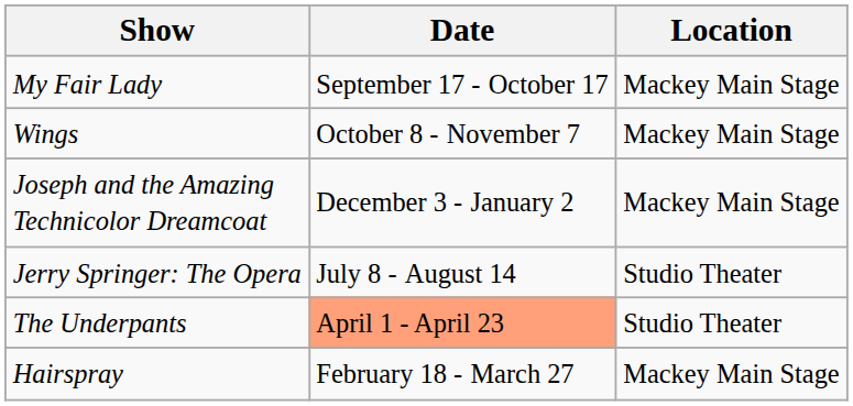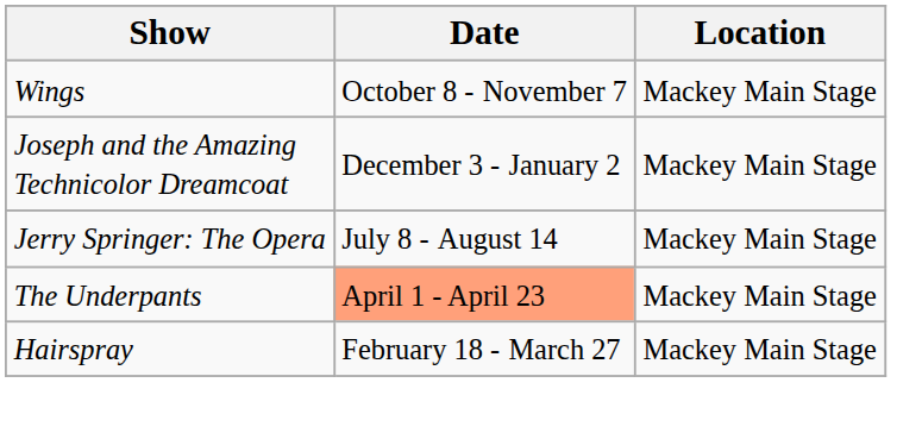 <table class="wikitable">
 <tr>
 <th>Show</th>
 <th>Date</th>
 <th>Location</th>
-</tr>
-<tr>
-<td><em><small>My Fair Lady</small></em></td>
-<td><small>September 17 -</small> <small>October 17</small></td>
-<td><small>Mackey Main Stage</small></td>
 </tr>
 <tr>
 <td><em><small>Wings</small></em></td>
 <td><small>October 8 -</small> <small>November 7</small></td>
 <td><small>Mackey Main Stage</small></td>
 </tr>
 <tr>
 <td><em><small>Joseph and the Amazing</small></em><br><em><small>Technicolor Dreamcoat</small></em></td>
 <td><small>December 3 -</small> <small>January 2</small></td>
 <td><small>Mackey Main Stage</small></td>
 </tr>
 <tr>
 <td><em><small>Jerry Springer: The Opera</small></em></td>
 <td><small>July 8 -</small> <small>August 14</small></td>
-<td><small>Studio Theater</small></td>
+<td><small>Mackey Main Stage</small></td>
 </tr>
 <tr>
 <td><em><small>The Underpants</small></em></td>
 <td style="background: lightsalmon;"><small>April 1 - April 23</small></td>
-<td><small>Studio Theater</small></td>
+<td><small>Mackey Main Stage</small></td>
 </tr>
 <tr>
 <td><em><small>Hairspray</small></em></td>
 <td><small>February 18 -</small> <small>March 27</small></td>
 <td><small>Mackey Main Stage</small></td>
 </tr>
 </table>
